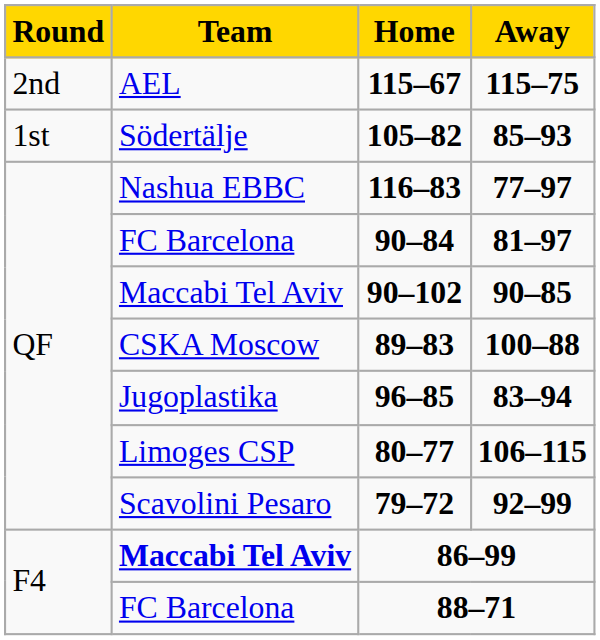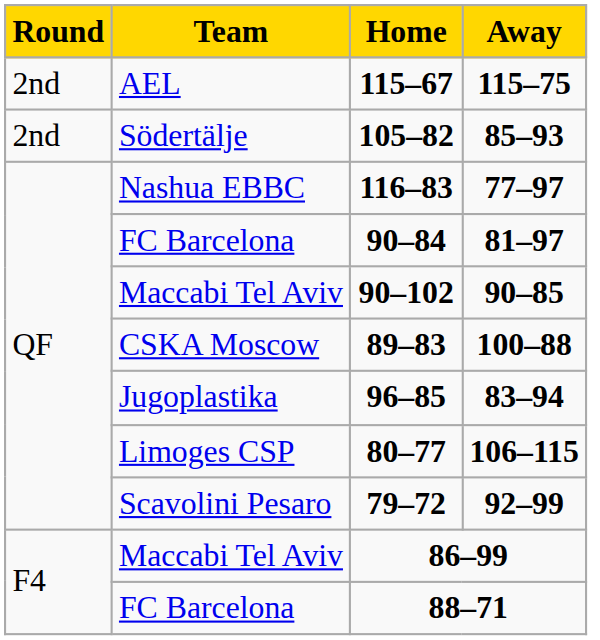 <table class="wikitable" style="text-align: left; font-size:95%">
 <tr bgcolor="#ccccff">
 <th style="color:black; background:#FFD700;">Round</th>
 <th style="color:black; background:#FFD700;">Team</th>
 <th style="color:black; background:#FFD700;"> Home </th>
 <th style="color:black; background:#FFD700;"> Away </th>
 </tr>
 <tr>
 <td>2nd</td>
 <td> <a href='#'>AEL</a></td>
 <td align="center"><strong>115–67</strong></td>
 <td align="center"><strong>115–75</strong></td>
 </tr>
 <tr>
-<td>1st</td>
+<td>2nd</td>
 <td> <a href='#'>Södertälje</a></td>
 <td align="center"><strong>105–82</strong></td>
 <td align="center"><strong>85–93</strong></td>
 </tr>
 <tr>
 <td rowspan=7>QF</td>
 <td> <a href='#'>Nashua EBBC</a></td>
 <td align="center"><strong>116–83</strong></td>
 <td align="center"><strong>77–97</strong></td>
 </tr>
 <tr>
 <td> <a href='#'>FC Barcelona</a></td>
 <td align="center"><strong>90–84</strong></td>
 <td align="center"><strong>81–97</strong></td>
 </tr>
 <tr>
 <td> <a href='#'>Maccabi Tel Aviv</a></td>
 <td align="center"><strong>90–102</strong></td>
 <td align="center"><strong>90–85</strong></td>
 </tr>
 <tr>
 <td> <a href='#'>CSKA Moscow</a></td>
 <td align="center"><strong>89–83</strong></td>
 <td align="center"><strong>100–88</strong></td>
 </tr>
 <tr>
 <td> <a href='#'>Jugoplastika</a></td>
 <td align="center"><strong>96–85</strong></td>
 <td align="center"><strong>83–94</strong></td>
 </tr>
 <tr>
 <td> <a href='#'>Limoges CSP</a></td>
 <td align="center"><strong>80–77</strong></td>
 <td align="center"><strong>106–115</strong></td>
 </tr>
 <tr>
 <td> <a href='#'>Scavolini Pesaro</a></td>
 <td align="center"><strong>79–72</strong></td>
 <td align="center"><strong>92–99</strong></td>
 </tr>
 <tr>
 <td rowspan=2>F4</td>
-<td><strong> <a href='#'>Maccabi Tel Aviv</a></strong></td>
+<td> <a href='#'>Maccabi Tel Aviv</a></td>
 <td colspan=2 align="center"><strong>86–99</strong></td>
 </tr>
 <tr>
 <td> <a href='#'>FC Barcelona</a></td>
 <td colspan=2 align="center"><strong>88–71</strong></td>
 </tr>
 </table>
